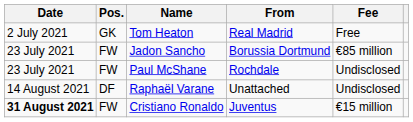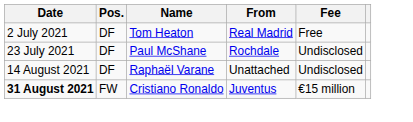 <table class="wikitable">
 <tr>
 <th>Date</th>
 <th>Pos.</th>
 <th>Name</th>
 <th>From</th>
 <th>Fee</th>
 <th></th>
 </tr>
 <tr>
 <td>2 July 2021</td>
-<td>GK</td>
+<td>DF</td>
 <td> <a href='#'>Tom Heaton</a></td>
 <td> <a href='#'>Real Madrid</a></td>
 <td>Free</td>
 <td></td>
 </tr>
 <tr>
 <td>23 July 2021</td>
-<td>FW</td>
-<td> <a href='#'>Jadon Sancho</a></td>
-<td> <a href='#'>Borussia Dortmund</a></td>
-<td>€85 million</td>
-<td></td>
-</tr>
-<tr>
-<td>23 July 2021</td>
-<td>FW</td>
+<td>DF</td>
 <td> <a href='#'>Paul McShane</a></td>
 <td> <a href='#'>Rochdale</a></td>
 <td>Undisclosed</td>
 <td></td>
 </tr>
 <tr>
 <td>14 August 2021</td>
 <td>DF</td>
 <td> <a href='#'>Raphaël Varane</a></td>
 <td>Unattached</td>
 <td>Undisclosed</td>
 <td></td>
 </tr>
 <tr>
 <td><strong>31 August 2021</strong></td>
 <td>FW</td>
 <td> <a href='#'>Cristiano Ronaldo</a></td>
 <td> <a href='#'>Juventus</a></td>
 <td>€15 million</td>
 <td></td>
 </tr>
 </table>
